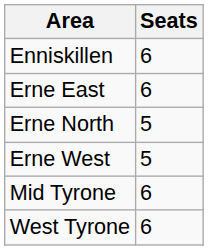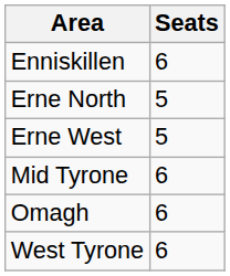 <table class="wikitable">
 <tr>
 <th>Area</th>
 <th>Seats</th>
 </tr>
 <tr>
 <td>Enniskillen</td>
-<td>6</td>
-</tr>
-<tr>
-<td>Erne East</td>
 <td>6</td>
 </tr>
 <tr>
 <td>Erne North</td>
 <td>5</td>
 </tr>
 <tr>
 <td>Erne West</td>
 <td>5</td>
 </tr>
 <tr>
 <td>Mid Tyrone</td>
 <td>6</td>
 </tr>
 <tr>
+<td>Omagh</td>
+<td>6</td>
+</tr>
+<tr>
 <td>West Tyrone</td>
 <td>6</td>
 </tr>
 </table>
